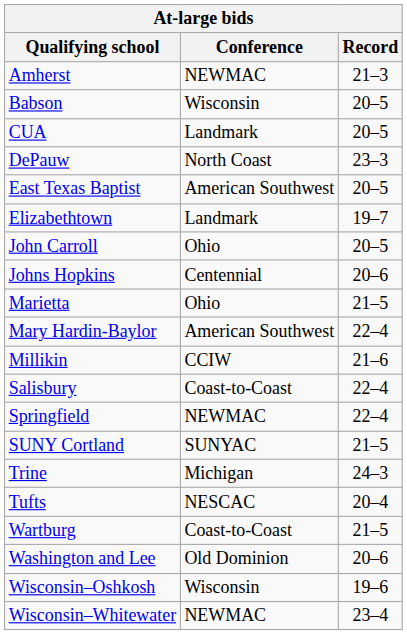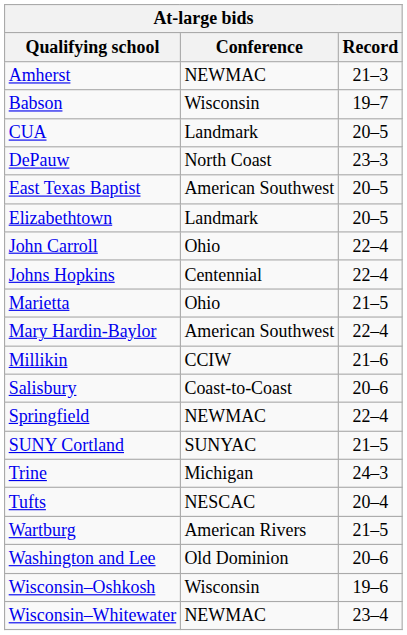 <table class="wikitable sortable">
 <tr>
 <th colspan="8" style=>At-large bids</th>
 </tr>
 <tr>
 <th>Qualifying school</th>
 <th>Conference</th>
 <th>Record</th>
 </tr>
 <tr>
 <td><a href='#'>Amherst</a></td>
 <td>NEWMAC</td>
 <td align=center>21–3</td>
 </tr>
 <tr>
 <td><a href='#'>Babson</a></td>
 <td>Wisconsin</td>
-<td align=center>20–5</td>
+<td align=center>19–7</td>
 </tr>
 <tr>
 <td><a href='#'>CUA</a></td>
 <td>Landmark</td>
 <td align=center>20–5</td>
 </tr>
 <tr>
 <td><a href='#'>DePauw</a></td>
 <td>North Coast</td>
 <td align=center>23–3</td>
 </tr>
 <tr>
 <td><a href='#'>East Texas Baptist</a></td>
 <td>American Southwest</td>
 <td align=center>20–5</td>
 </tr>
 <tr>
 <td><a href='#'>Elizabethtown</a></td>
 <td>Landmark</td>
-<td align=center>19–7</td>
+<td align=center>20–5</td>
 </tr>
 <tr>
 <td><a href='#'>John Carroll</a></td>
 <td>Ohio</td>
-<td align=center>20–5</td>
+<td align=center>22–4</td>
 </tr>
 <tr>
 <td><a href='#'>Johns Hopkins</a></td>
 <td>Centennial</td>
-<td align=center>20–6</td>
+<td align=center>22–4</td>
 </tr>
 <tr>
 <td><a href='#'>Marietta</a></td>
 <td>Ohio</td>
 <td align=center>21–5</td>
 </tr>
 <tr>
 <td><a href='#'>Mary Hardin-Baylor</a></td>
 <td>American Southwest</td>
 <td align=center>22–4</td>
 </tr>
 <tr>
 <td><a href='#'>Millikin</a></td>
 <td>CCIW</td>
 <td align=center>21–6</td>
 </tr>
 <tr>
 <td><a href='#'>Salisbury</a></td>
 <td>Coast-to-Coast</td>
-<td align=center>22–4</td>
+<td align=center>20–6</td>
 </tr>
 <tr>
 <td><a href='#'>Springfield</a></td>
 <td>NEWMAC</td>
 <td align=center>22–4</td>
 </tr>
 <tr>
 <td><a href='#'>SUNY Cortland</a></td>
 <td>SUNYAC</td>
 <td align=center>21–5</td>
 </tr>
 <tr>
 <td><a href='#'>Trine</a></td>
 <td>Michigan</td>
 <td align=center>24–3</td>
 </tr>
 <tr>
 <td><a href='#'>Tufts</a></td>
 <td>NESCAC</td>
 <td align=center>20–4</td>
 </tr>
 <tr>
 <td><a href='#'>Wartburg</a></td>
-<td>Coast-to-Coast</td>
+<td>American Rivers</td>
 <td align=center>21–5</td>
 </tr>
 <tr>
 <td><a href='#'>Washington and Lee</a></td>
 <td>Old Dominion</td>
 <td align=center>20–6</td>
 </tr>
 <tr>
 <td><a href='#'>Wisconsin–Oshkosh</a></td>
 <td>Wisconsin</td>
 <td align=center>19–6</td>
 </tr>
 <tr>
 <td><a href='#'>Wisconsin–Whitewater</a></td>
 <td>NEWMAC</td>
 <td align=center>23–4</td>
 </tr>
 </table>
